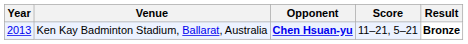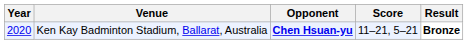 <table class="sortable wikitable" style="font-size: 90%;">
 <tr>
 <th>Year</th>
 <th>Venue</th>
 <th>Opponent</th>
 <th>Score</th>
 <th>Result</th>
 </tr>
 <tr style="background:#ECF2FF">
-<td align="center"><a href='#'>2013</a></td>
+<td align="center"><a href='#'>2020</a></td>
 <td align="left">Ken Kay Badminton Stadium, <a href='#'>Ballarat</a>, Australia</td>
 <td align="left"><strong> <a href='#'>Chen Hsuan-yu</a></strong></td>
 <td align="left">11–21, 5–21</td>
 <td style="text-align:left; background:white"> <strong>Bronze</strong></td>
 </tr>
 </table>
